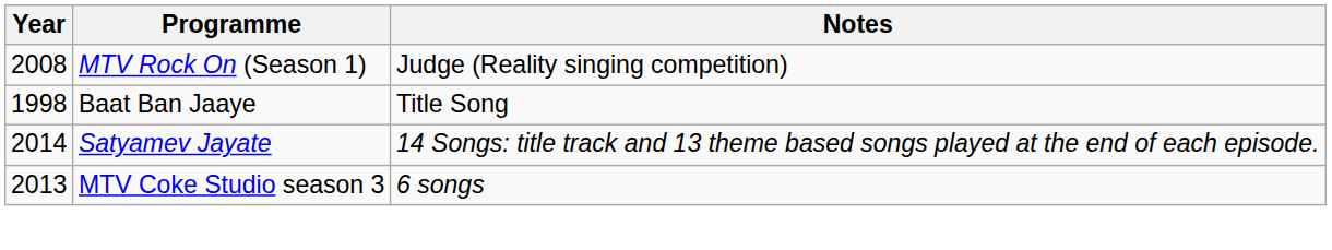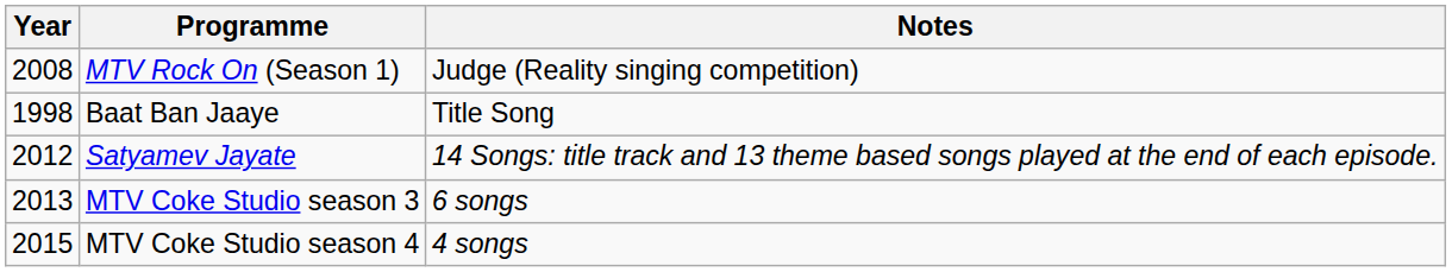 <table class="wikitable">
 <tr>
 <th>Year</th>
 <th>Programme</th>
 <th>Notes</th>
 </tr>
 <tr>
 <td>2008</td>
 <td><em><a href='#'>MTV Rock On</a></em> (Season 1)</td>
 <td>Judge (Reality singing competition)</td>
 </tr>
 <tr>
 <td>1998</td>
 <td>Baat Ban Jaaye</td>
 <td>Title Song</td>
 </tr>
 <tr>
-<td>2014</td>
+<td>2012</td>
 <td><em><a href='#'>Satyamev Jayate</a></em></td>
 <td><em>14 Songs: title track and 13 theme based songs played at the end of each episode.</em></td>
 </tr>
 <tr>
 <td>2013</td>
 <td><a href='#'>MTV Coke Studio</a> season 3</td>
 <td><em>6 songs</em></td>
 </tr>
+<tr>
+<td>2015</td>
+<td>MTV Coke Studio season 4</td>
+<td><em>4 songs</em></td>
+</tr>
 </table>
